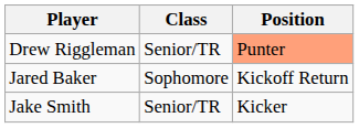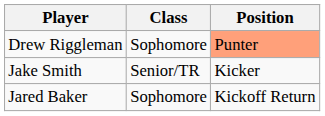 <table class="wikitable" border="1">
 <tr>
 <th>Player</th>
 <th>Class</th>
 <th>Position</th>
 </tr>
 <tr>
 <td>Drew Riggleman</td>
+<td>Sophomore</td>
+<td style="background: lightsalmon;">Punter</td>
+</tr>
+<tr>
+<td>Jake Smith</td>
 <td>Senior/TR</td>
-<td style="background: lightsalmon;">Punter</td>
+<td>Kicker</td>
 </tr>
 <tr>
 <td>Jared Baker</td>
 <td>Sophomore</td>
 <td>Kickoff Return</td>
 </tr>
-<tr>
-<td>Jake Smith</td>
-<td>Senior/TR</td>
-<td>Kicker</td>
-</tr>
 </table>
